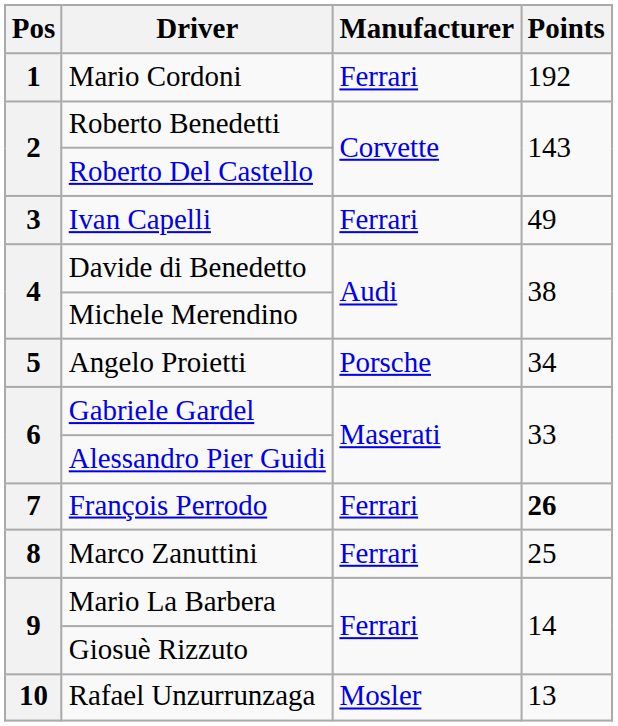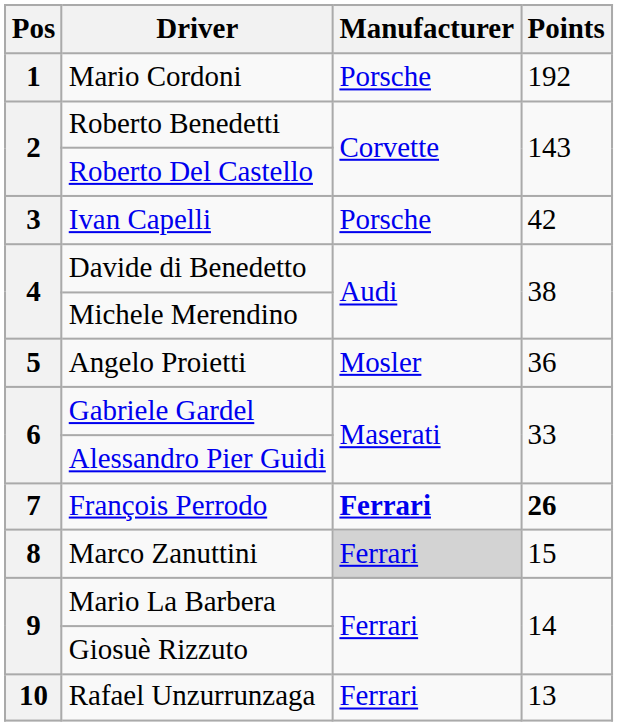 <table class="wikitable" style="font-size: 90%">
 <tr>
 <th>Pos</th>
 <th>Driver</th>
 <th>Manufacturer</th>
 <th>Points</th>
 </tr>
 <tr>
 <th>1</th>
 <td> Mario Cordoni</td>
-<td><a href='#'>Ferrari</a></td>
+<td><a href='#'>Porsche</a></td>
 <td>192</td>
 </tr>
 <tr>
 <th rowspan=2>2</th>
 <td> Roberto Benedetti</td>
 <td rowspan=2><a href='#'>Corvette</a></td>
 <td rowspan=2>143</td>
 </tr>
 <tr>
 <td> <a href='#'>Roberto Del Castello</a></td>
 </tr>
 <tr>
 <th>3</th>
 <td> <a href='#'>Ivan Capelli</a></td>
-<td><a href='#'>Ferrari</a></td>
-<td>49</td>
+<td><a href='#'>Porsche</a></td>
+<td>42</td>
 </tr>
 <tr>
 <th rowspan=2>4</th>
 <td> Davide di Benedetto</td>
 <td rowspan=2><a href='#'>Audi</a></td>
 <td rowspan=2>38</td>
 </tr>
 <tr>
 <td> Michele Merendino</td>
 </tr>
 <tr>
 <th>5</th>
 <td> Angelo Proietti</td>
-<td><a href='#'>Porsche</a></td>
-<td>34</td>
+<td><a href='#'>Mosler</a></td>
+<td>36</td>
 </tr>
 <tr>
 <th rowspan=2>6</th>
 <td> <a href='#'>Gabriele Gardel</a></td>
 <td rowspan=2><a href='#'>Maserati</a></td>
 <td rowspan=2>33</td>
 </tr>
 <tr>
 <td> <a href='#'>Alessandro Pier Guidi</a></td>
 </tr>
 <tr>
 <th>7</th>
 <td> <a href='#'>François Perrodo</a></td>
-<td><a href='#'>Ferrari</a></td>
+<td><strong><a href='#'>Ferrari</a></strong></td>
 <td><strong>26</strong></td>
 </tr>
 <tr>
 <th>8</th>
 <td> Marco Zanuttini</td>
-<td><a href='#'>Ferrari</a></td>
-<td>25</td>
+<td style="background: lightgrey;"><a href='#'>Ferrari</a></td>
+<td>15</td>
 </tr>
 <tr>
 <th rowspan=2>9</th>
 <td> Mario La Barbera</td>
 <td rowspan=2><a href='#'>Ferrari</a></td>
 <td rowspan=2>14</td>
 </tr>
 <tr>
 <td> Giosuè Rizzuto</td>
 </tr>
 <tr>
 <th>10</th>
 <td> Rafael Unzurrunzaga</td>
-<td><a href='#'>Mosler</a></td>
+<td><a href='#'>Ferrari</a></td>
 <td>13</td>
 </tr>
 </table>
